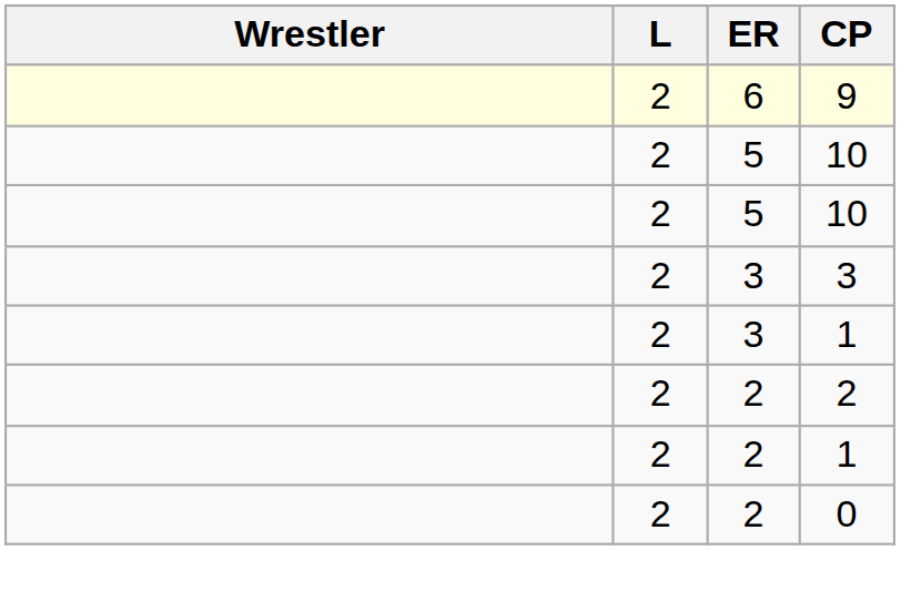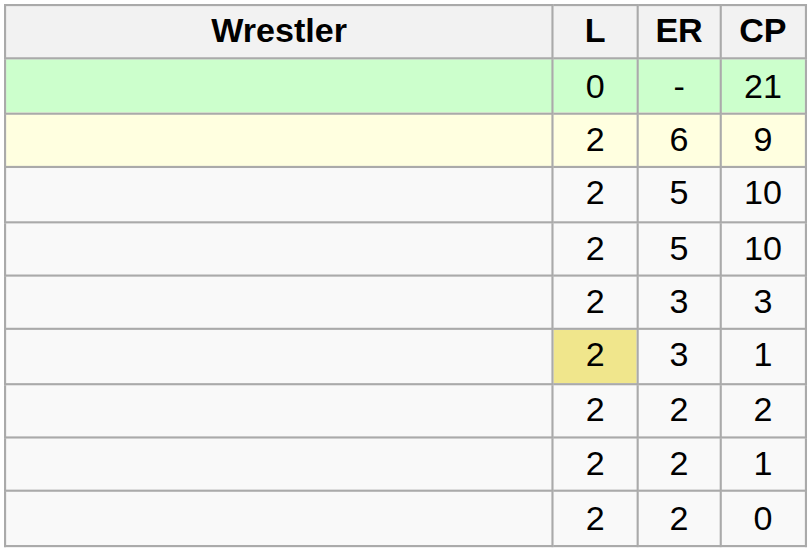 <table class="wikitable" style="text-align: center;" |>
 <tr>
 <th width="250">Wrestler</th>
 <th width="32">L</th>
 <th width="32">ER</th>
 <th width="32">CP</th>
+</tr>
+<tr bgcolor="ccffcc">
+<td style="text-align:left;"></td>
+<td>0</td>
+<td>-</td>
+<td>21</td>
 </tr>
 <tr bgcolor="lightyellow">
 <td style="text-align:left;"></td>
 <td>2</td>
 <td>6</td>
 <td>9</td>
 </tr>
 <tr>
 <td style="text-align:left;"></td>
 <td>2</td>
 <td>5</td>
 <td>10</td>
 </tr>
 <tr>
 <td style="text-align:left;"></td>
 <td>2</td>
 <td>5</td>
 <td>10</td>
 </tr>
 <tr>
 <td style="text-align:left;"></td>
 <td>2</td>
 <td>3</td>
 <td>3</td>
 </tr>
 <tr>
 <td style="text-align:left;"></td>
-<td>2</td>
+<td style="background: khaki;">2</td>
 <td>3</td>
 <td>1</td>
 </tr>
 <tr>
 <td style="text-align:left;"></td>
 <td>2</td>
 <td>2</td>
 <td>2</td>
 </tr>
 <tr>
 <td style="text-align:left;"></td>
 <td>2</td>
 <td>2</td>
 <td>1</td>
 </tr>
 <tr>
 <td style="text-align:left;"></td>
 <td>2</td>
 <td>2</td>
 <td>0</td>
 </tr>
 </table>
